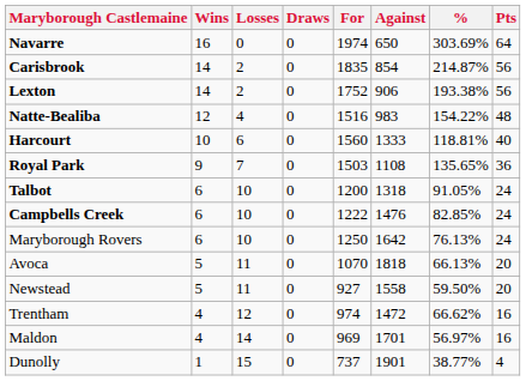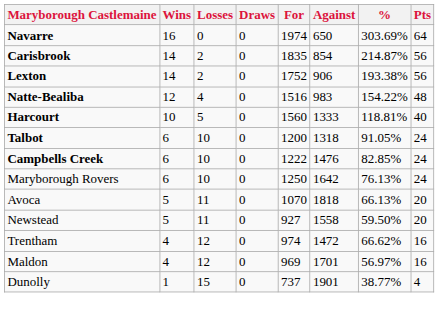 <table class="wikitable">
 <tr>
 <th style="color:crimson">Maryborough Castlemaine</th>
 <th style="color:crimson">Wins</th>
 <th style="color:crimson">Losses</th>
 <th style="color:crimson">Draws</th>
 <th style="color:crimson">For</th>
 <th style="color:crimson">Against</th>
 <th style="color:crimson">%</th>
 <th style="color:crimson">Pts</th>
 </tr>
 <tr>
 <td><strong>	Navarre	</strong></td>
 <td>16</td>
 <td>0</td>
 <td>0</td>
 <td>1974</td>
 <td>650</td>
 <td>303.69%</td>
 <td>64</td>
 </tr>
 <tr>
 <td><strong>	Carisbrook	</strong></td>
 <td>14</td>
 <td>2</td>
 <td>0</td>
 <td>1835</td>
 <td>854</td>
 <td>214.87%</td>
 <td>56</td>
 </tr>
 <tr>
 <td><strong>	Lexton	</strong></td>
 <td>14</td>
 <td>2</td>
 <td>0</td>
 <td>1752</td>
 <td>906</td>
 <td>193.38%</td>
 <td>56</td>
 </tr>
 <tr>
 <td><strong>	Natte-Bealiba	</strong></td>
 <td>12</td>
 <td>4</td>
 <td>0</td>
 <td>1516</td>
 <td>983</td>
 <td>154.22%</td>
 <td>48</td>
 </tr>
 <tr>
 <td><strong>	Harcourt	</strong></td>
 <td>10</td>
-<td>6</td>
+<td>5</td>
 <td>0</td>
 <td>1560</td>
 <td>1333</td>
 <td>118.81%</td>
 <td>40</td>
-</tr>
-<tr>
-<td><strong>	Royal Park	</strong></td>
-<td>9</td>
-<td>7</td>
-<td>0</td>
-<td>1503</td>
-<td>1108</td>
-<td>135.65%</td>
-<td>36</td>
 </tr>
 <tr>
 <td><strong>	Talbot	</strong></td>
 <td>6</td>
 <td>10</td>
 <td>0</td>
 <td>1200</td>
 <td>1318</td>
 <td>91.05%</td>
 <td>24</td>
 </tr>
 <tr>
 <td><strong>	Campbells Creek	</strong></td>
 <td>6</td>
 <td>10</td>
 <td>0</td>
 <td>1222</td>
 <td>1476</td>
 <td>82.85%</td>
 <td>24</td>
 </tr>
 <tr>
 <td>Maryborough Rovers</td>
 <td>6</td>
 <td>10</td>
 <td>0</td>
 <td>1250</td>
 <td>1642</td>
 <td>76.13%</td>
 <td>24</td>
 </tr>
 <tr>
 <td>Avoca</td>
 <td>5</td>
 <td>11</td>
 <td>0</td>
 <td>1070</td>
 <td>1818</td>
 <td>66.13%</td>
 <td>20</td>
 </tr>
 <tr>
 <td>Newstead</td>
 <td>5</td>
 <td>11</td>
 <td>0</td>
 <td>927</td>
 <td>1558</td>
 <td>59.50%</td>
 <td>20</td>
 </tr>
 <tr>
 <td>Trentham</td>
 <td>4</td>
 <td>12</td>
 <td>0</td>
 <td>974</td>
 <td>1472</td>
 <td>66.62%</td>
 <td>16</td>
 </tr>
 <tr>
 <td>Maldon</td>
 <td>4</td>
-<td>14</td>
+<td>12</td>
 <td>0</td>
 <td>969</td>
 <td>1701</td>
 <td>56.97%</td>
 <td>16</td>
 </tr>
 <tr>
 <td>Dunolly</td>
 <td>1</td>
 <td>15</td>
 <td>0</td>
 <td>737</td>
 <td>1901</td>
 <td>38.77%</td>
 <td>4</td>
 </tr>
 </table>
